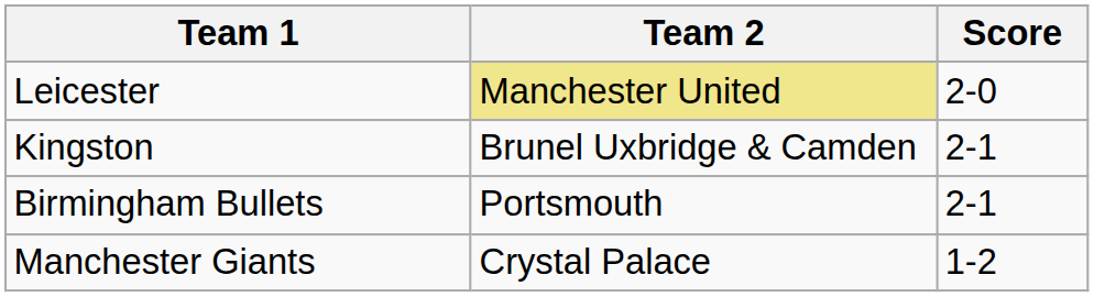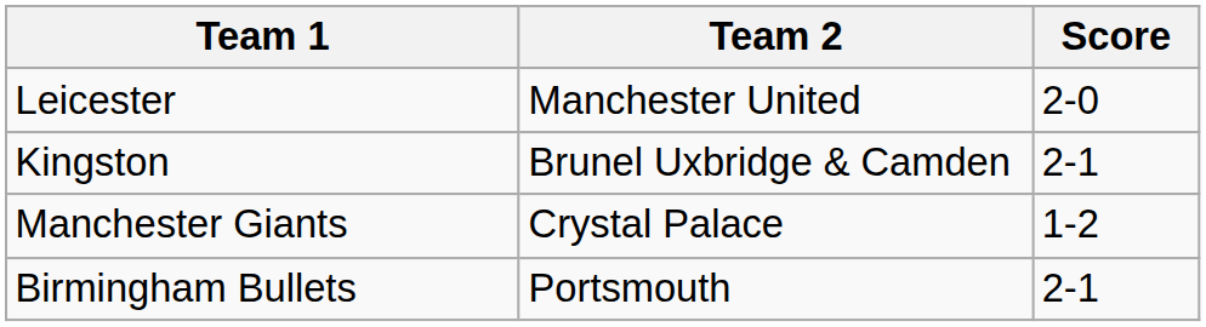 <table class="wikitable" style="font-size: 100%">
 <tr>
 <th width=200>Team 1</th>
 <th width=200>Team 2</th>
 <th width=60>Score</th>
 </tr>
 <tr>
 <td>Leicester</td>
-<td style="background: khaki;">Manchester United</td>
+<td>Manchester United</td>
 <td>2-0</td>
 </tr>
 <tr>
 <td>Kingston</td>
 <td>Brunel Uxbridge & Camden</td>
 <td>2-1</td>
 </tr>
 <tr>
+<td>Manchester Giants</td>
+<td>Crystal Palace</td>
+<td>1-2</td>
+</tr>
+<tr>
 <td>Birmingham Bullets</td>
 <td>Portsmouth</td>
 <td>2-1</td>
 </tr>
-<tr>
-<td>Manchester Giants</td>
-<td>Crystal Palace</td>
-<td>1-2</td>
-</tr>
 </table>
